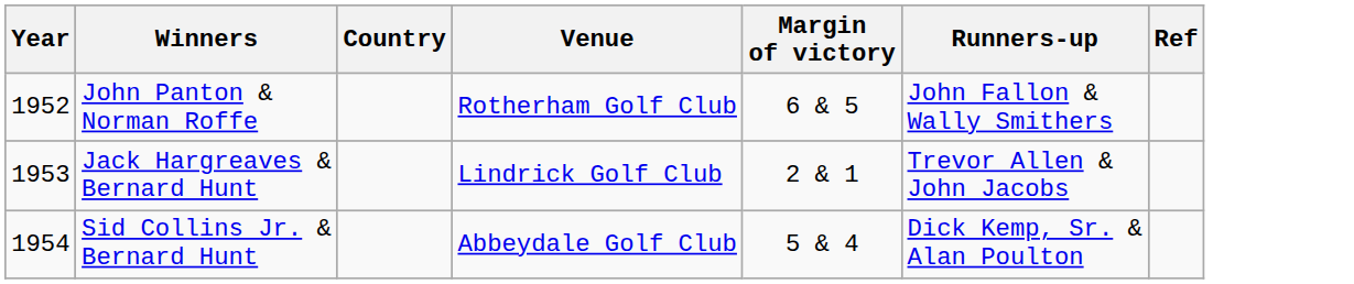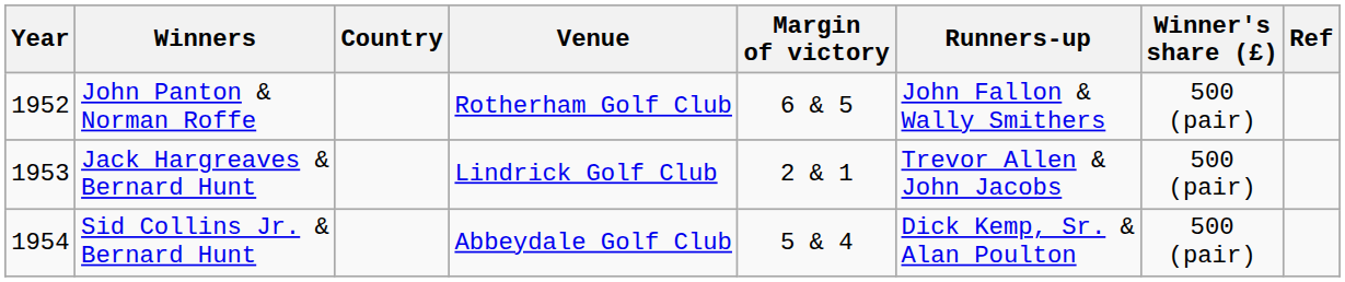 <table class="wikitable">
 <tr>
 <th>Year</th>
 <th>Winners</th>
 <th>Country</th>
 <th>Venue</th>
 <th>Margin<br>of victory</th>
 <th>Runners-up</th>
+<th>Winner's<br>share (£)</th>
 <th>Ref</th>
 </tr>
 <tr>
 <td>1952</td>
 <td><a href='#'>John Panton</a> &<br><a href='#'>Norman Roffe</a></td>
 <td><br></td>
 <td><a href='#'>Rotherham Golf Club</a></td>
 <td align=center>6 & 5</td>
 <td> <a href='#'>John Fallon</a> &<br> <a href='#'>Wally Smithers</a></td>
+<td align=center>500<br>(pair)</td>
 <td></td>
 </tr>
 <tr>
 <td>1953</td>
 <td><a href='#'>Jack Hargreaves</a> &<br><a href='#'>Bernard Hunt</a></td>
 <td><br></td>
 <td><a href='#'>Lindrick Golf Club</a></td>
 <td align=center>2 & 1</td>
 <td> <a href='#'>Trevor Allen</a> &<br> <a href='#'>John Jacobs</a></td>
+<td align=center>500<br>(pair)</td>
 <td></td>
 </tr>
 <tr>
 <td>1954</td>
 <td><a href='#'>Sid Collins Jr.</a> &<br><a href='#'>Bernard Hunt</a></td>
 <td><br></td>
 <td><a href='#'>Abbeydale Golf Club</a></td>
 <td align=center>5 & 4</td>
 <td> <a href='#'>Dick Kemp, Sr.</a> &<br> <a href='#'>Alan Poulton</a></td>
+<td align=center>500<br>(pair)</td>
 <td></td>
 </tr>
 </table>
